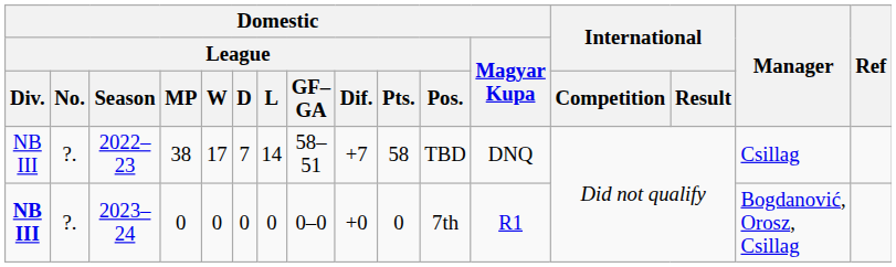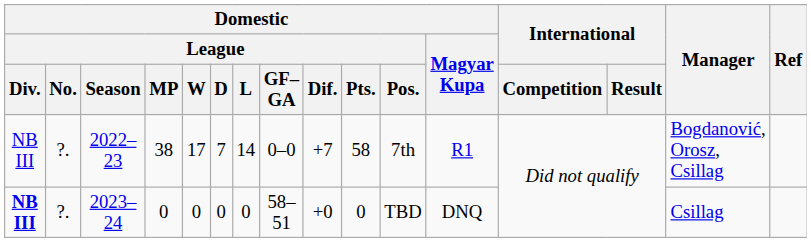 <table class="wikitable"  style="text-align:center">
 <tr>
 <th colspan="12">Domestic</th>
 <th colspan="2" rowspan="2">International</th>
 <th rowspan="3">Manager</th>
 <th rowspan="3">Ref</th>
 </tr>
 <tr>
 <th colspan="11">League</th>
 <th rowspan="2"><a href='#'>Magyar<br>Kupa</a></th>
 </tr>
 <tr>
 <th>Div.</th>
 <th>No.</th>
 <th>Season</th>
 <th>MP</th>
 <th>W</th>
 <th>D</th>
 <th>L</th>
 <th>GF–GA</th>
 <th>Dif.</th>
 <th>Pts.</th>
 <th>Pos.</th>
 <th>Competition</th>
 <th>Result</th>
 </tr>
 <tr>
 <td><a href='#'>NB III</a></td>
 <td>?.</td>
 <td><a href='#'>2022–23</a></td>
 <td>38</td>
 <td>17</td>
 <td>7</td>
 <td>14</td>
-<td>58–51</td>
+<td>0–0</td>
 <td>+7</td>
 <td>58</td>
-<td>TBD</td>
-<td>DNQ</td>
+<td>7th</td>
+<td><a href='#'>R1</a></td>
 <td colspan="2" rowspan="2"><em>Did not qualify</em></td>
-<td style="text-align:left"> <a href='#'>Csillag</a></td>
+<td style="text-align:left"> <a href='#'>Bogdanović</a>,  <a href='#'>Orosz</a>,  <a href='#'>Csillag</a></td>
 <td></td>
 </tr>
 <tr>
 <td><strong><a href='#'>NB III</a></strong></td>
 <td>?.</td>
 <td><a href='#'>2023–24</a></td>
 <td>0</td>
 <td>0</td>
 <td>0</td>
 <td>0</td>
-<td>0–0</td>
+<td>58–51</td>
 <td>+0</td>
 <td>0</td>
-<td>7th</td>
-<td><a href='#'>R1</a></td>
-<td style="text-align:left"> <a href='#'>Bogdanović</a>,  <a href='#'>Orosz</a>,  <a href='#'>Csillag</a></td>
+<td>TBD</td>
+<td>DNQ</td>
+<td style="text-align:left"> <a href='#'>Csillag</a></td>
 <td></td>
 </tr>
 </table>
